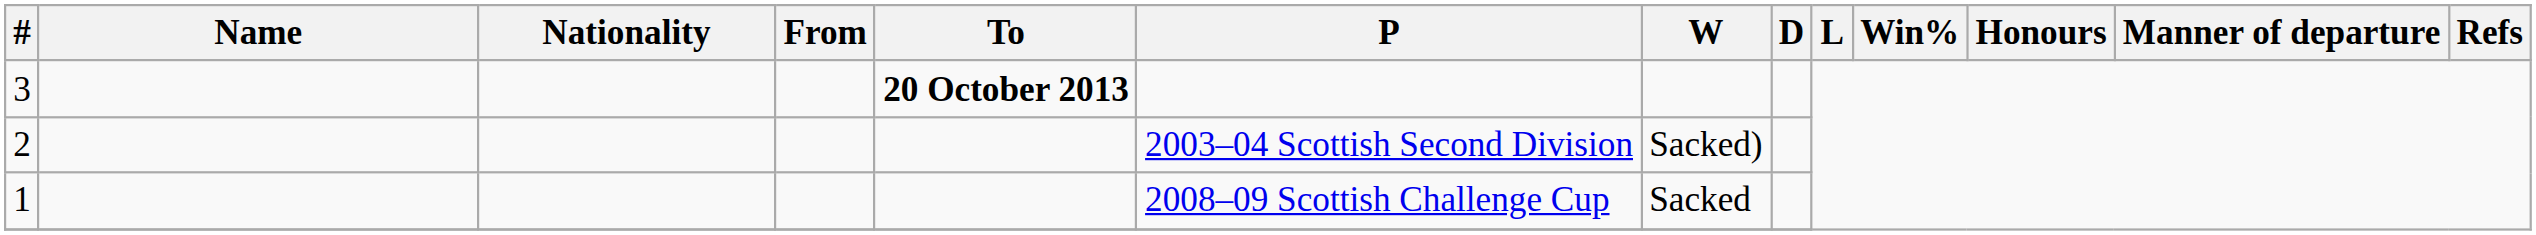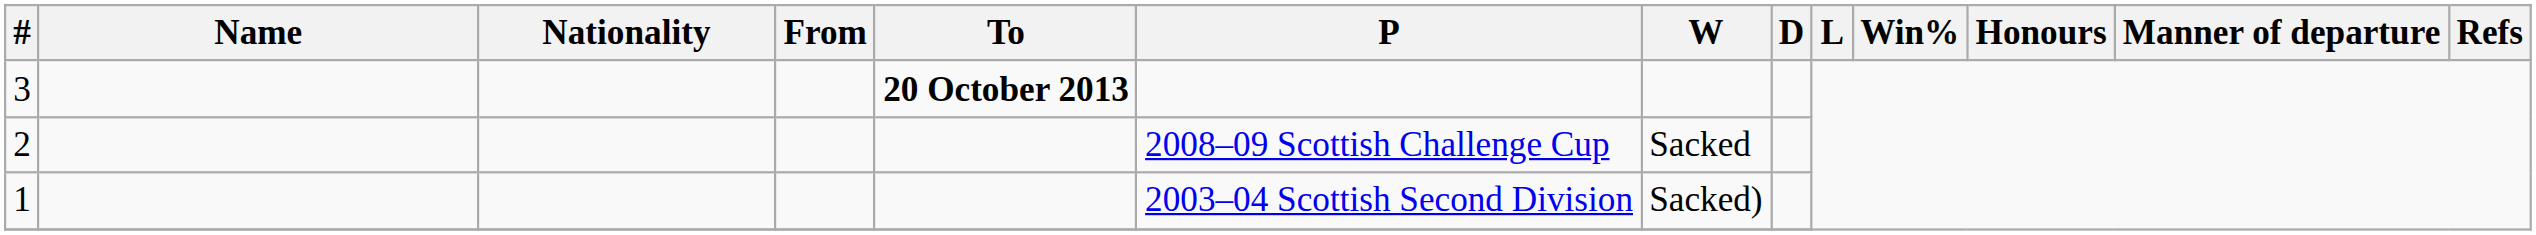 <table class="wikitable sortable" style="text-align: center;">
 <tr>
 <th>#</th>
 <th style="width:12em">Name</th>
 <th style="width:8em">Nationality</th>
 <th>From</th>
 <th>To</th>
 <th>P</th>
 <th>W</th>
 <th>D</th>
 <th>L</th>
 <th>Win%</th>
 <th class="unsortable">Honours</th>
 <th class="unsortable">Manner of departure</th>
 <th class="unsortable">Refs</th>
 </tr>
 <tr>
 <td>3</td>
 <td align=left></td>
 <td align=left></td>
 <td></td>
 <td><strong>20 October 2013<br></strong></td>
 <td align=left></td>
 <td align=left></td>
 <td></td>
 </tr>
 <tr>
 <td>2</td>
 <td align=left></td>
 <td align=left></td>
 <td></td>
 <td><br></td>
-<td align=left><a href='#'>2003–04 Scottish Second Division</a></td>
-<td align=left>Sacked)</td>
+<td align=left><a href='#'>2008–09 Scottish Challenge Cup</a></td>
+<td align=left>Sacked</td>
 <td></td>
 </tr>
 <tr>
 <td>1</td>
 <td align=left></td>
 <td align=left></td>
 <td></td>
 <td><br></td>
-<td align=left><a href='#'>2008–09 Scottish Challenge Cup</a></td>
-<td align=left>Sacked</td>
+<td align=left><a href='#'>2003–04 Scottish Second Division</a></td>
+<td align=left>Sacked)</td>
 <td></td>
 </tr>
 <tr>
 </tr>
 </table>
